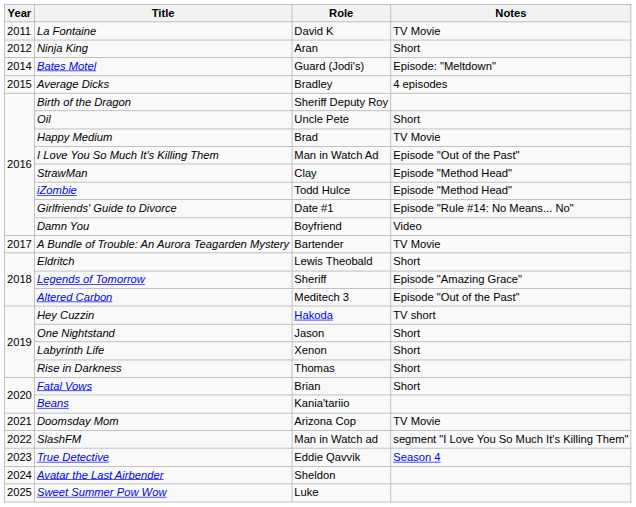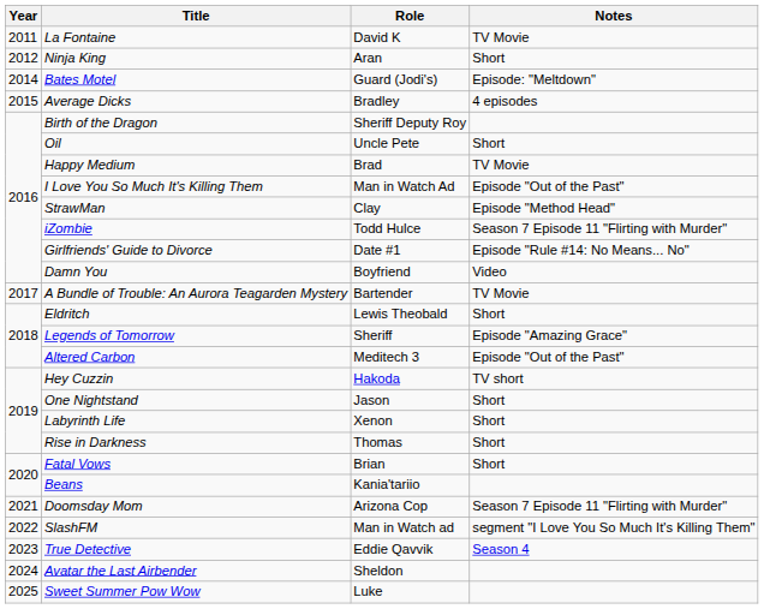 <table class="wikitable">
 <tr>
 <th>Year</th>
 <th>Title</th>
 <th>Role</th>
 <th>Notes</th>
 </tr>
 <tr>
 <td>2011</td>
 <td><em>La Fontaine</em></td>
 <td>David K</td>
 <td>TV Movie</td>
 </tr>
 <tr>
 <td>2012</td>
 <td><em>Ninja King</em></td>
 <td>Aran</td>
 <td>Short</td>
 </tr>
 <tr>
 <td>2014</td>
 <td><em><a href='#'>Bates Motel</a></em></td>
 <td>Guard (Jodi's)</td>
 <td>Episode: "Meltdown"</td>
 </tr>
 <tr>
 <td>2015</td>
 <td><em>Average Dicks</em></td>
 <td>Bradley</td>
 <td>4 episodes</td>
 </tr>
 <tr>
 <td rowspan="8">2016</td>
 <td><em>Birth of the Dragon</em></td>
 <td>Sheriff Deputy Roy</td>
 <td></td>
 </tr>
 <tr>
 <td><em>Oil</em></td>
 <td>Uncle Pete</td>
 <td>Short</td>
 </tr>
 <tr>
 <td><em>Happy Medium</em></td>
 <td>Brad</td>
 <td>TV Movie</td>
 </tr>
 <tr>
 <td><em>I Love You So Much It's Killing Them</em></td>
 <td>Man in Watch Ad</td>
 <td>Episode "Out of the Past"</td>
 </tr>
 <tr>
 <td><em>StrawMan</em></td>
 <td>Clay</td>
 <td>Episode "Method Head"</td>
 </tr>
 <tr>
 <td><em><a href='#'>iZombie</a></em></td>
 <td>Todd Hulce</td>
-<td>Episode "Method Head"</td>
+<td>Season 7 Episode 11 "Flirting with Murder"</td>
 </tr>
 <tr>
 <td><em>Girlfriends' Guide to Divorce </em></td>
 <td>Date #1</td>
 <td>Episode "Rule #14: No Means... No"</td>
 </tr>
 <tr>
 <td><em>Damn You</em></td>
 <td>Boyfriend</td>
 <td>Video</td>
 </tr>
 <tr>
 <td>2017</td>
 <td><em>A Bundle of Trouble: An Aurora Teagarden Mystery</em></td>
 <td>Bartender</td>
 <td>TV Movie</td>
 </tr>
 <tr>
 <td rowspan=3>2018</td>
 <td><em>Eldritch</em></td>
 <td>Lewis Theobald</td>
 <td>Short</td>
 </tr>
 <tr>
 <td><em><a href='#'>Legends of Tomorrow</a></em></td>
 <td>Sheriff</td>
 <td>Episode "Amazing Grace"</td>
 </tr>
 <tr>
 <td><em><a href='#'>Altered Carbon</a></em></td>
 <td>Meditech 3</td>
 <td>Episode "Out of the Past"</td>
 </tr>
 <tr>
 <td rowspan=4>2019</td>
 <td><em>Hey Cuzzin</em></td>
 <td><a href='#'>Hakoda</a></td>
 <td>TV short</td>
 </tr>
 <tr>
 <td><em>One Nightstand</em></td>
 <td>Jason</td>
 <td>Short</td>
 </tr>
 <tr>
 <td><em>Labyrinth Life</em></td>
 <td>Xenon</td>
 <td>Short</td>
 </tr>
 <tr>
 <td><em>Rise in Darkness</em></td>
 <td>Thomas</td>
 <td>Short</td>
 </tr>
 <tr>
 <td rowspan=2>2020</td>
 <td><em><a href='#'>Fatal Vows</a></em></td>
 <td>Brian</td>
 <td>Short</td>
 </tr>
 <tr>
 <td><em><a href='#'>Beans</a></em></td>
 <td>Kania'tariio</td>
 <td></td>
 </tr>
 <tr>
 <td>2021</td>
 <td><em>Doomsday Mom</em></td>
 <td>Arizona Cop</td>
-<td>TV Movie</td>
+<td>Season 7 Episode 11 "Flirting with Murder"</td>
 </tr>
 <tr>
 <td>2022</td>
 <td><em>SlashFM</em></td>
 <td>Man in Watch ad</td>
 <td>segment "I Love You So Much It's Killing Them"</td>
 </tr>
 <tr>
 <td>2023</td>
 <td><em><a href='#'>True Detective</a></em></td>
 <td>Eddie Qavvik</td>
 <td><a href='#'>Season 4</a></td>
 </tr>
 <tr>
 <td>2024</td>
 <td><em><a href='#'>Avatar the Last Airbender</a></em></td>
 <td>Sheldon</td>
 <td></td>
 </tr>
 <tr>
 <td>2025</td>
 <td><em><a href='#'>Sweet Summer Pow Wow</a></em></td>
 <td>Luke</td>
 <td></td>
 </tr>
 </table>
